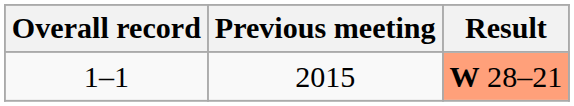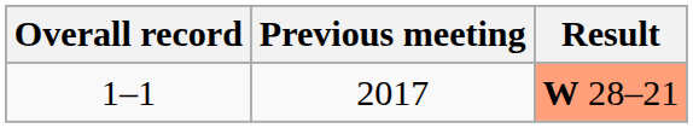 <table class="wikitable">
 <tr align="center">
 <th>Overall record</th>
 <th>Previous meeting</th>
 <th>Result</th>
 </tr>
 <tr align="center">
 <td>1–1</td>
-<td>2015</td>
+<td>2017</td>
 <td style="background: lightsalmon;"><strong>W</strong> 28–21</td>
 </tr>
 </table>
